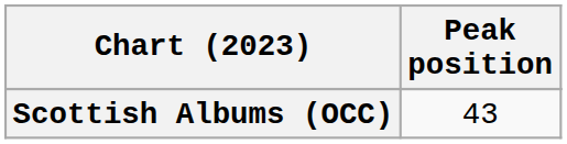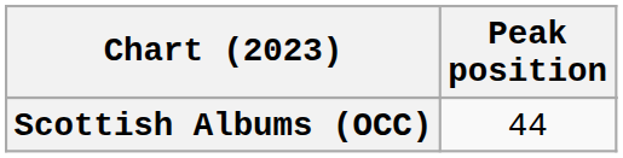 <table class="wikitable sortable plainrowheaders" style="text-align:center;">
 <tr>
 <th scope="col">Chart (2023)</th>
 <th scope="col">Peak<br>position</th>
 </tr>
 <tr>
 </tr>
 <tr>
 </tr>
 <tr>
 </tr>
 <tr>
 <th scope="row">Scottish Albums (OCC)</th>
-<td>43</td>
+<td>44</td>
 </tr>
 </table>
